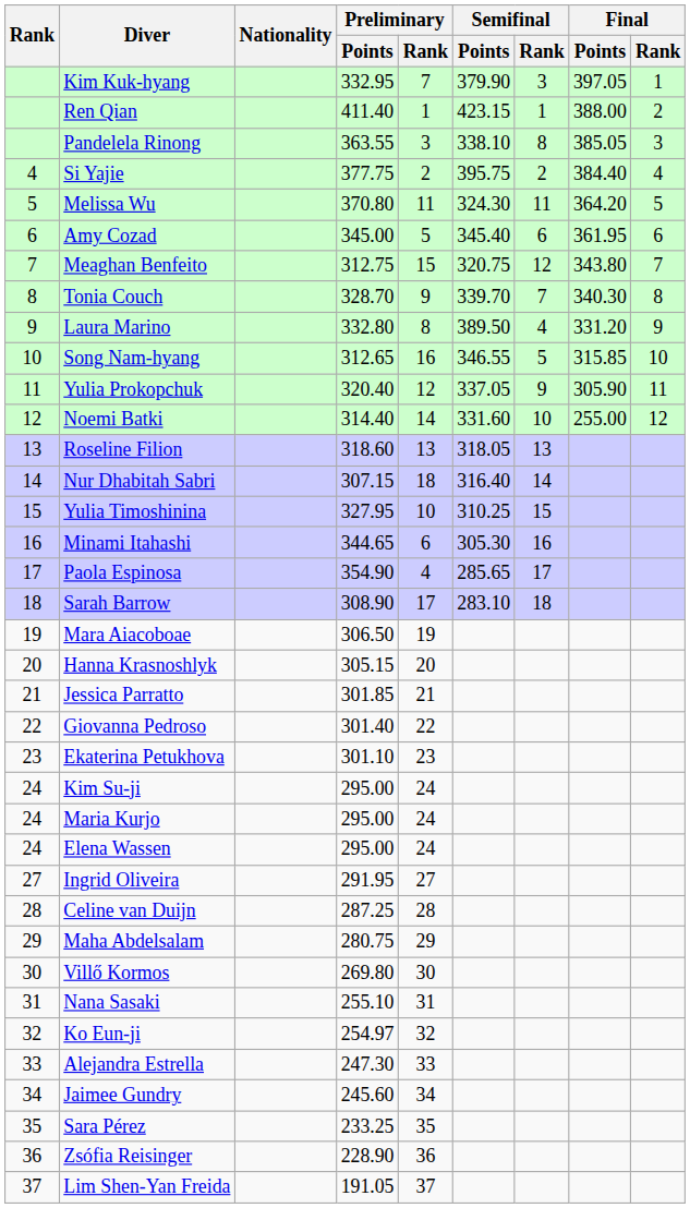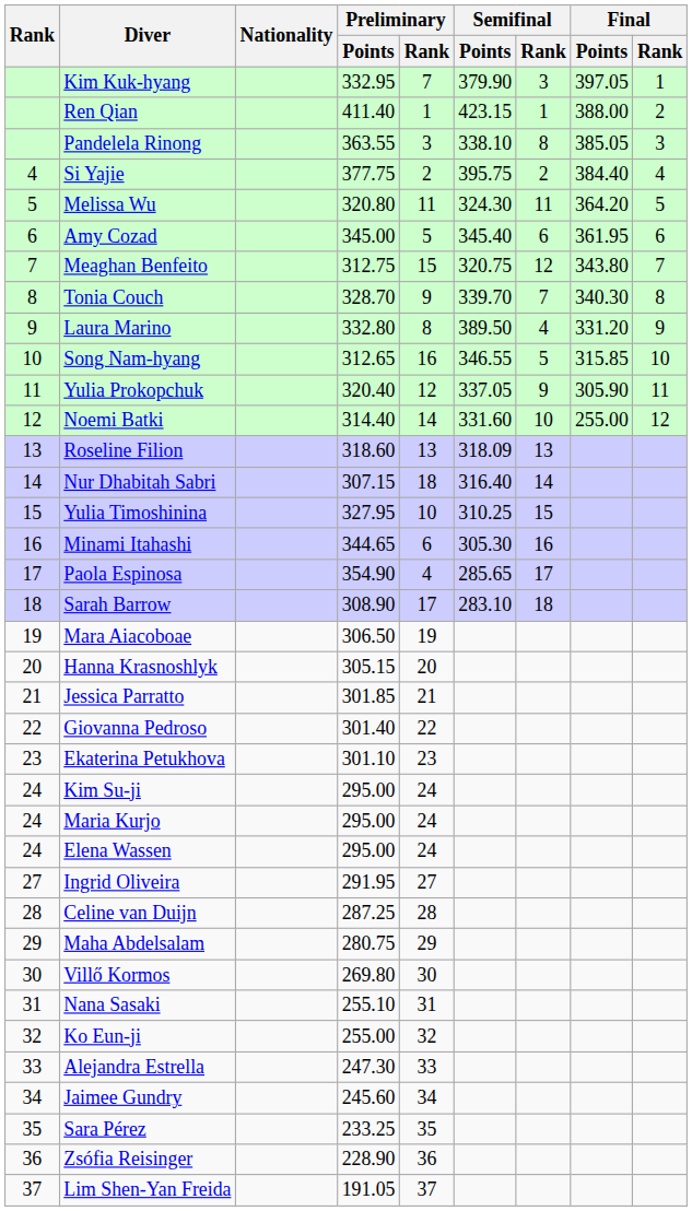 <table class="wikitable sortable" style="text-align:center">
 <tr>
 <th rowspan=2>Rank</th>
 <th rowspan=2>Diver</th>
 <th rowspan=2>Nationality</th>
 <th colspan=2>Preliminary</th>
 <th colspan=2>Semifinal</th>
 <th colspan=2>Final</th>
 </tr>
 <tr>
 <th>Points</th>
 <th>Rank</th>
 <th>Points</th>
 <th>Rank</th>
 <th>Points</th>
 <th>Rank</th>
 </tr>
 <tr bgcolor=ccffcc>
 <td></td>
 <td align=left><a href='#'>Kim Kuk-hyang</a></td>
 <td align=left></td>
 <td>332.95</td>
 <td>7</td>
 <td>379.90</td>
 <td>3</td>
 <td>397.05</td>
 <td>1</td>
 </tr>
 <tr bgcolor=ccffcc>
 <td></td>
 <td align=left><a href='#'>Ren Qian</a></td>
 <td align=left></td>
 <td>411.40</td>
 <td>1</td>
 <td>423.15</td>
 <td>1</td>
 <td>388.00</td>
 <td>2</td>
 </tr>
 <tr bgcolor=ccffcc>
 <td></td>
 <td align=left><a href='#'>Pandelela Rinong</a></td>
 <td align=left></td>
 <td>363.55</td>
 <td>3</td>
 <td>338.10</td>
 <td>8</td>
 <td>385.05</td>
 <td>3</td>
 </tr>
 <tr bgcolor=ccffcc>
 <td>4</td>
 <td align=left><a href='#'>Si Yajie</a></td>
 <td align=left></td>
 <td>377.75</td>
 <td>2</td>
 <td>395.75</td>
 <td>2</td>
 <td>384.40</td>
 <td>4</td>
 </tr>
 <tr bgcolor=ccffcc>
 <td>5</td>
 <td align=left><a href='#'>Melissa Wu</a></td>
 <td align=left></td>
-<td>370.80</td>
+<td>320.80</td>
 <td>11</td>
 <td>324.30</td>
 <td>11</td>
 <td>364.20</td>
 <td>5</td>
 </tr>
 <tr bgcolor=ccffcc>
 <td>6</td>
 <td align=left><a href='#'>Amy Cozad</a></td>
 <td align=left></td>
 <td>345.00</td>
 <td>5</td>
 <td>345.40</td>
 <td>6</td>
 <td>361.95</td>
 <td>6</td>
 </tr>
 <tr bgcolor=ccffcc>
 <td>7</td>
 <td align=left><a href='#'>Meaghan Benfeito</a></td>
 <td align=left></td>
 <td>312.75</td>
 <td>15</td>
 <td>320.75</td>
 <td>12</td>
 <td>343.80</td>
 <td>7</td>
 </tr>
 <tr bgcolor=ccffcc>
 <td>8</td>
 <td align=left><a href='#'>Tonia Couch</a></td>
 <td align=left></td>
 <td>328.70</td>
 <td>9</td>
 <td>339.70</td>
 <td>7</td>
 <td>340.30</td>
 <td>8</td>
 </tr>
 <tr bgcolor=ccffcc>
 <td>9</td>
 <td align=left><a href='#'>Laura Marino</a></td>
 <td align=left></td>
 <td>332.80</td>
 <td>8</td>
 <td>389.50</td>
 <td>4</td>
 <td>331.20</td>
 <td>9</td>
 </tr>
 <tr bgcolor=ccffcc>
 <td>10</td>
 <td align=left><a href='#'>Song Nam-hyang</a></td>
 <td align=left></td>
 <td>312.65</td>
 <td>16</td>
 <td>346.55</td>
 <td>5</td>
 <td>315.85</td>
 <td>10</td>
 </tr>
 <tr bgcolor=ccffcc>
 <td>11</td>
 <td align=left><a href='#'>Yulia Prokopchuk</a></td>
 <td align=left></td>
 <td>320.40</td>
 <td>12</td>
 <td>337.05</td>
 <td>9</td>
 <td>305.90</td>
 <td>11</td>
 </tr>
 <tr bgcolor=ccffcc>
 <td>12</td>
 <td align=left><a href='#'>Noemi Batki</a></td>
 <td align=left></td>
 <td>314.40</td>
 <td>14</td>
 <td>331.60</td>
 <td>10</td>
 <td>255.00</td>
 <td>12</td>
 </tr>
 <tr bgcolor=ccccff>
 <td>13</td>
 <td align=left><a href='#'>Roseline Filion</a></td>
 <td align=left></td>
 <td>318.60</td>
 <td>13</td>
-<td>318.05</td>
+<td>318.09</td>
 <td>13</td>
 <td></td>
 <td></td>
 </tr>
 <tr bgcolor=ccccff>
 <td>14</td>
 <td align=left><a href='#'>Nur Dhabitah Sabri</a></td>
 <td align=left></td>
 <td>307.15</td>
 <td>18</td>
 <td>316.40</td>
 <td>14</td>
 <td></td>
 <td></td>
 </tr>
 <tr bgcolor=ccccff>
 <td>15</td>
 <td align=left><a href='#'>Yulia Timoshinina</a></td>
 <td align=left></td>
 <td>327.95</td>
 <td>10</td>
 <td>310.25</td>
 <td>15</td>
 <td></td>
 <td></td>
 </tr>
 <tr bgcolor=ccccff>
 <td>16</td>
 <td align=left><a href='#'>Minami Itahashi</a></td>
 <td align=left></td>
 <td>344.65</td>
 <td>6</td>
 <td>305.30</td>
 <td>16</td>
 <td></td>
 <td></td>
 </tr>
 <tr bgcolor=ccccff>
 <td>17</td>
 <td align=left><a href='#'>Paola Espinosa</a></td>
 <td align=left></td>
 <td>354.90</td>
 <td>4</td>
 <td>285.65</td>
 <td>17</td>
 <td></td>
 <td></td>
 </tr>
 <tr bgcolor=ccccff>
 <td>18</td>
 <td align=left><a href='#'>Sarah Barrow</a></td>
 <td align=left></td>
 <td>308.90</td>
 <td>17</td>
 <td>283.10</td>
 <td>18</td>
 <td></td>
 <td></td>
 </tr>
 <tr>
 <td>19</td>
 <td align=left><a href='#'>Mara Aiacoboae</a></td>
 <td align=left></td>
 <td>306.50</td>
 <td>19</td>
 <td></td>
 <td></td>
 <td></td>
 <td></td>
 </tr>
 <tr>
 <td>20</td>
 <td align=left><a href='#'>Hanna Krasnoshlyk</a></td>
 <td align=left></td>
 <td>305.15</td>
 <td>20</td>
 <td></td>
 <td></td>
 <td></td>
 <td></td>
 </tr>
 <tr>
 <td>21</td>
 <td align=left><a href='#'>Jessica Parratto</a></td>
 <td align=left></td>
 <td>301.85</td>
 <td>21</td>
 <td></td>
 <td></td>
 <td></td>
 <td></td>
 </tr>
 <tr>
 <td>22</td>
 <td align=left><a href='#'>Giovanna Pedroso</a></td>
 <td align=left></td>
 <td>301.40</td>
 <td>22</td>
 <td></td>
 <td></td>
 <td></td>
 <td></td>
 </tr>
 <tr>
 <td>23</td>
 <td align=left><a href='#'>Ekaterina Petukhova</a></td>
 <td align=left></td>
 <td>301.10</td>
 <td>23</td>
 <td></td>
 <td></td>
 <td></td>
 <td></td>
 </tr>
 <tr>
 <td>24</td>
 <td align=left><a href='#'>Kim Su-ji</a></td>
 <td align=left></td>
 <td>295.00</td>
 <td>24</td>
 <td></td>
 <td></td>
 <td></td>
 <td></td>
 </tr>
 <tr>
 <td>24</td>
 <td align=left><a href='#'>Maria Kurjo</a></td>
 <td align=left></td>
 <td>295.00</td>
 <td>24</td>
 <td></td>
 <td></td>
 <td></td>
 <td></td>
 </tr>
 <tr>
 <td>24</td>
 <td align=left><a href='#'>Elena Wassen</a></td>
 <td align=left></td>
 <td>295.00</td>
 <td>24</td>
 <td></td>
 <td></td>
 <td></td>
 <td></td>
 </tr>
 <tr>
 <td>27</td>
 <td align=left><a href='#'>Ingrid Oliveira</a></td>
 <td align=left></td>
 <td>291.95</td>
 <td>27</td>
 <td></td>
 <td></td>
 <td></td>
 <td></td>
 </tr>
 <tr>
 <td>28</td>
 <td align=left><a href='#'>Celine van Duijn</a></td>
 <td align=left></td>
 <td>287.25</td>
 <td>28</td>
 <td></td>
 <td></td>
 <td></td>
 <td></td>
 </tr>
 <tr>
 <td>29</td>
 <td align=left><a href='#'>Maha Abdelsalam</a></td>
 <td align=left></td>
 <td>280.75</td>
 <td>29</td>
 <td></td>
 <td></td>
 <td></td>
 <td></td>
 </tr>
 <tr>
 <td>30</td>
 <td align=left><a href='#'>Villő Kormos</a></td>
 <td align=left></td>
 <td>269.80</td>
 <td>30</td>
 <td></td>
 <td></td>
 <td></td>
 <td></td>
 </tr>
 <tr>
 <td>31</td>
 <td align=left><a href='#'>Nana Sasaki</a></td>
 <td align=left></td>
 <td>255.10</td>
 <td>31</td>
 <td></td>
 <td></td>
 <td></td>
 <td></td>
 </tr>
 <tr>
 <td>32</td>
 <td align=left><a href='#'>Ko Eun-ji</a></td>
 <td align=left></td>
-<td>254.97</td>
+<td>255.00</td>
 <td>32</td>
 <td></td>
 <td></td>
 <td></td>
 <td></td>
 </tr>
 <tr>
 <td>33</td>
 <td align=left><a href='#'>Alejandra Estrella</a></td>
 <td align=left></td>
 <td>247.30</td>
 <td>33</td>
 <td></td>
 <td></td>
 <td></td>
 <td></td>
 </tr>
 <tr>
 <td>34</td>
 <td align=left><a href='#'>Jaimee Gundry</a></td>
 <td align=left></td>
 <td>245.60</td>
 <td>34</td>
 <td></td>
 <td></td>
 <td></td>
 <td></td>
 </tr>
 <tr>
 <td>35</td>
 <td align=left><a href='#'>Sara Pérez</a></td>
 <td align=left></td>
 <td>233.25</td>
 <td>35</td>
 <td></td>
 <td></td>
 <td></td>
 <td></td>
 </tr>
 <tr>
 <td>36</td>
 <td align=left><a href='#'>Zsófia Reisinger</a></td>
 <td align=left></td>
 <td>228.90</td>
 <td>36</td>
 <td></td>
 <td></td>
 <td></td>
 <td></td>
 </tr>
 <tr>
 <td>37</td>
 <td align=left><a href='#'>Lim Shen-Yan Freida</a></td>
 <td align=left></td>
 <td>191.05</td>
 <td>37</td>
 <td></td>
 <td></td>
 <td></td>
 <td></td>
 </tr>
 </table>
